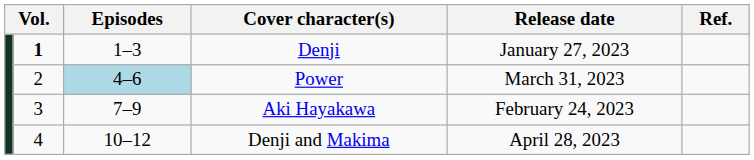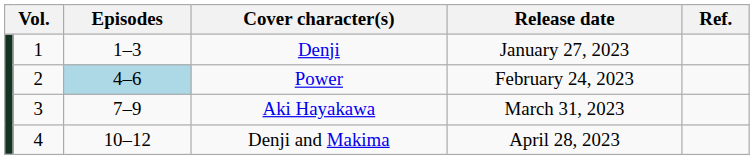 <table class="wikitable" style="text-align: center; width: 50%;">
 <tr>
 <th colspan="2">Vol.</th>
 <th>Episodes</th>
 <th>Cover character(s)</th>
 <th>Release date</th>
 <th>Ref.</th>
 </tr>
 <tr>
 <td rowspan="4" width="1%" style="background: #123321;"></td>
-<td><strong>1</strong></td>
+<td>1</td>
 <td>1–3</td>
 <td><a href='#'>Denji</a></td>
 <td>January 27, 2023</td>
 <td></td>
 </tr>
 <tr>
 <td>2</td>
 <td style="background: lightblue;">4–6</td>
 <td><a href='#'>Power</a></td>
-<td>March 31, 2023</td>
+<td>February 24, 2023</td>
 <td></td>
 </tr>
 <tr>
 <td>3</td>
 <td>7–9</td>
 <td><a href='#'>Aki Hayakawa</a></td>
-<td>February 24, 2023</td>
+<td>March 31, 2023</td>
 <td></td>
 </tr>
 <tr>
 <td>4</td>
 <td>10–12</td>
 <td>Denji and <a href='#'>Makima</a></td>
 <td>April 28, 2023</td>
 <td></td>
 </tr>
 </table>
